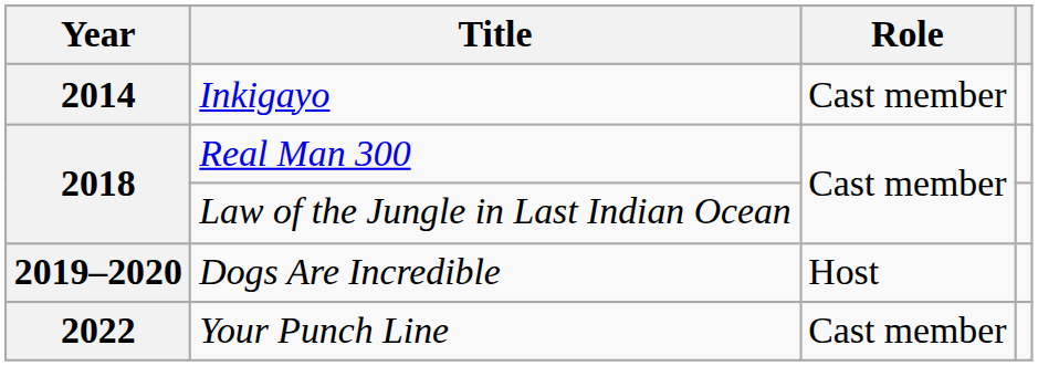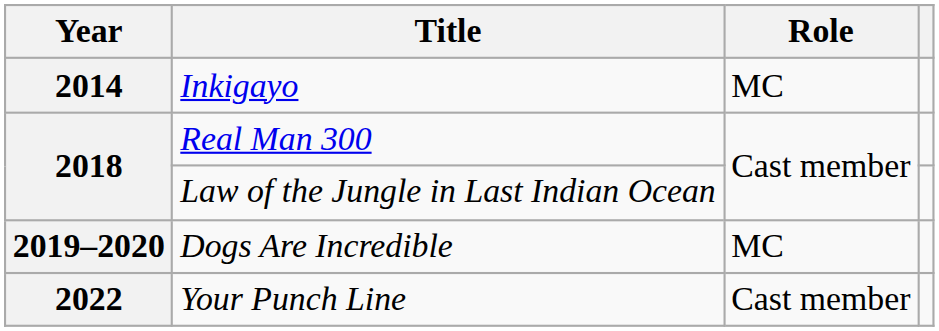 <table class="wikitable plainrowheaders">
 <tr>
 <th scope="col">Year</th>
 <th scope="col">Title</th>
 <th scope="col">Role</th>
 <th scope="col" class="unsortable"></th>
 </tr>
 <tr>
 <th scope="row">2014</th>
 <td><em><a href='#'>Inkigayo</a></em></td>
-<td>Cast member</td>
+<td>MC</td>
 <td style="text-align:center"></td>
 </tr>
 <tr>
 <th scope="row" rowspan="2">2018</th>
 <td><em><a href='#'>Real Man 300</a></em></td>
 <td rowspan="2">Cast member</td>
 <td style="text-align:center"></td>
 </tr>
 <tr>
 <td><em>Law of the Jungle in Last Indian Ocean</em></td>
 <td style="text-align:center"></td>
 </tr>
 <tr>
 <th scope="row">2019–2020</th>
 <td><em>Dogs Are Incredible</em></td>
-<td>Host</td>
+<td>MC</td>
 <td style="text-align:center"></td>
 </tr>
 <tr>
 <th scope="row">2022</th>
 <td><em>Your Punch Line</em></td>
 <td>Cast member</td>
 <td style="text-align:center"></td>
 </tr>
 </table>
